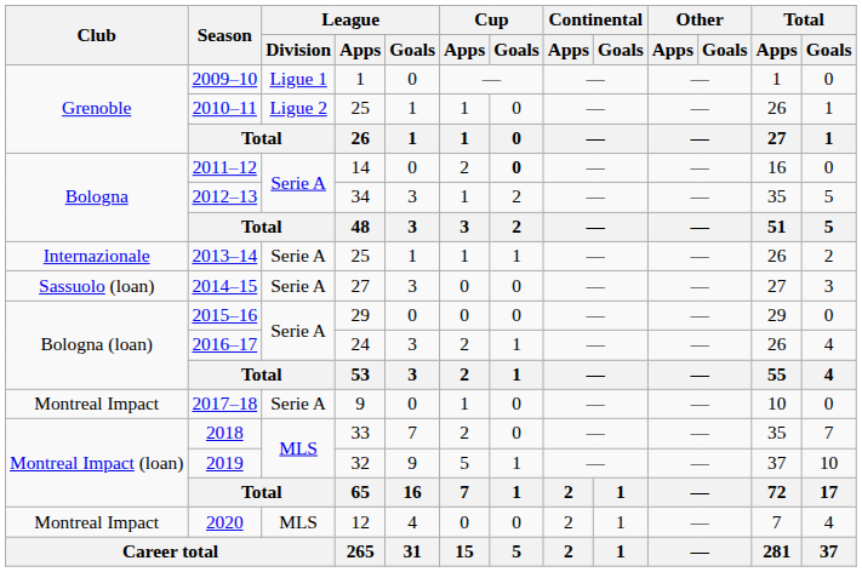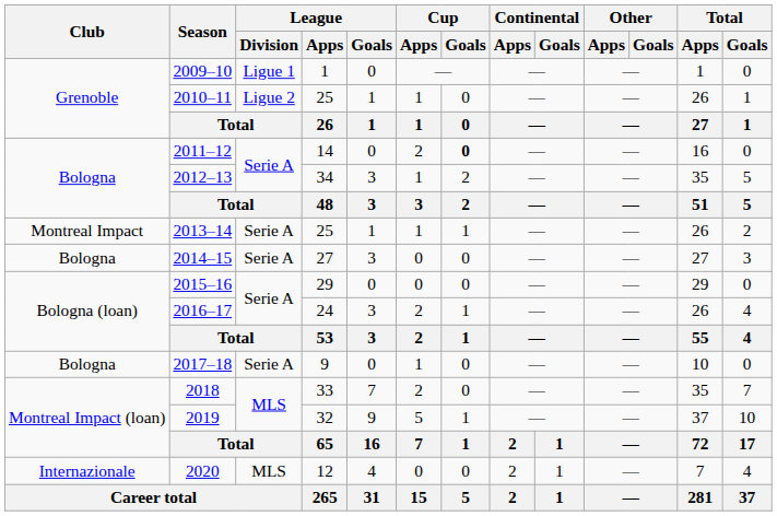 <table class="wikitable" style="text-align:center">
 <tr>
 <th rowspan="2">Club</th>
 <th rowspan="2">Season</th>
 <th colspan="3">League</th>
 <th colspan="2">Cup</th>
 <th colspan="2">Continental</th>
 <th colspan="2">Other</th>
 <th colspan="2">Total</th>
 </tr>
 <tr>
 <th>Division</th>
 <th>Apps</th>
 <th>Goals</th>
 <th>Apps</th>
 <th>Goals</th>
 <th>Apps</th>
 <th>Goals</th>
 <th>Apps</th>
 <th>Goals</th>
 <th>Apps</th>
 <th>Goals</th>
 </tr>
 <tr>
 <td rowspan="3"><a href='#'>Grenoble</a></td>
 <td><a href='#'>2009–10</a></td>
 <td><a href='#'>Ligue 1</a></td>
 <td>1</td>
 <td>0</td>
 <td colspan="2">—</td>
 <td colspan="2">—</td>
 <td colspan="2">—</td>
 <td>1</td>
 <td>0</td>
 </tr>
 <tr>
 <td><a href='#'>2010–11</a></td>
 <td><a href='#'>Ligue 2</a></td>
 <td>25</td>
 <td>1</td>
 <td>1</td>
 <td>0</td>
 <td colspan="2">—</td>
 <td colspan="2">—</td>
 <td>26</td>
 <td>1</td>
 </tr>
 <tr>
 <th colspan="2">Total</th>
 <th>26</th>
 <th>1</th>
 <th>1</th>
 <th>0</th>
 <th colspan="2">—</th>
 <th colspan="2">—</th>
 <th>27</th>
 <th>1</th>
 </tr>
 <tr>
 <td rowspan="3"><a href='#'>Bologna</a></td>
 <td><a href='#'>2011–12</a></td>
 <td rowspan="2"><a href='#'>Serie A</a></td>
 <td>14</td>
 <td>0</td>
 <td>2</td>
 <td><strong>0</strong></td>
 <td colspan="2">—</td>
 <td colspan="2">—</td>
 <td>16</td>
 <td>0</td>
 </tr>
 <tr>
 <td><a href='#'>2012–13</a></td>
 <td>34</td>
 <td>3</td>
 <td>1</td>
 <td>2</td>
 <td colspan="2">—</td>
 <td colspan="2">—</td>
 <td>35</td>
 <td>5</td>
 </tr>
 <tr>
 <th colspan="2">Total</th>
 <th>48</th>
 <th>3</th>
 <th>3</th>
 <th>2</th>
 <th colspan="2">—</th>
 <th colspan="2">—</th>
 <th>51</th>
 <th>5</th>
 </tr>
 <tr>
-<td><a href='#'>Internazionale</a></td>
+<td>Montreal Impact</td>
 <td><a href='#'>2013–14</a></td>
 <td>Serie A</td>
 <td>25</td>
 <td>1</td>
 <td>1</td>
 <td>1</td>
 <td colspan="2">—</td>
 <td colspan="2">—</td>
 <td>26</td>
 <td>2</td>
 </tr>
 <tr>
-<td><a href='#'>Sassuolo</a> (loan)</td>
+<td>Bologna</td>
 <td><a href='#'>2014–15</a></td>
 <td>Serie A</td>
 <td>27</td>
 <td>3</td>
 <td>0</td>
 <td>0</td>
 <td colspan="2">—</td>
 <td colspan="2">—</td>
 <td>27</td>
 <td>3</td>
 </tr>
 <tr>
 <td rowspan="3">Bologna (loan)</td>
 <td><a href='#'>2015–16</a></td>
 <td rowspan="2">Serie A</td>
 <td>29</td>
 <td>0</td>
 <td>0</td>
 <td>0</td>
 <td colspan="2">—</td>
 <td colspan="2">—</td>
 <td>29</td>
 <td>0</td>
 </tr>
 <tr>
 <td><a href='#'>2016–17</a></td>
 <td>24</td>
 <td>3</td>
 <td>2</td>
 <td>1</td>
 <td colspan="2">—</td>
 <td colspan="2">—</td>
 <td>26</td>
 <td>4</td>
 </tr>
 <tr>
 <th colspan="2">Total</th>
 <th>53</th>
 <th>3</th>
 <th>2</th>
 <th>1</th>
 <th colspan="2">—</th>
 <th colspan="2">—</th>
 <th>55</th>
 <th>4</th>
 </tr>
 <tr>
-<td>Montreal Impact</td>
+<td>Bologna</td>
 <td><a href='#'>2017–18</a></td>
 <td>Serie A</td>
 <td>9</td>
 <td>0</td>
 <td>1</td>
 <td>0</td>
 <td colspan="2">—</td>
 <td colspan="2">—</td>
 <td>10</td>
 <td>0</td>
 </tr>
 <tr>
 <td rowspan="3"><a href='#'>Montreal Impact</a> (loan)</td>
 <td><a href='#'>2018</a></td>
 <td rowspan="2"><a href='#'>MLS</a></td>
 <td>33</td>
 <td>7</td>
 <td>2</td>
 <td>0</td>
 <td colspan="2">—</td>
 <td colspan="2">—</td>
 <td>35</td>
 <td>7</td>
 </tr>
 <tr>
 <td><a href='#'>2019</a></td>
 <td>32</td>
 <td>9</td>
 <td>5</td>
 <td>1</td>
 <td colspan="2">—</td>
 <td colspan="2">—</td>
 <td>37</td>
 <td>10</td>
 </tr>
 <tr>
 <th colspan="2">Total</th>
 <th>65</th>
 <th>16</th>
 <th>7</th>
 <th>1</th>
 <th>2</th>
 <th>1</th>
 <th colspan="2">—</th>
 <th>72</th>
 <th>17</th>
 </tr>
 <tr>
-<td>Montreal Impact</td>
+<td><a href='#'>Internazionale</a></td>
 <td><a href='#'>2020</a></td>
 <td>MLS</td>
 <td>12</td>
 <td>4</td>
 <td>0</td>
 <td>0</td>
 <td>2</td>
 <td>1</td>
 <td colspan="2">—</td>
 <td>7</td>
 <td>4</td>
 </tr>
 <tr>
 <th colspan="3">Career total</th>
 <th>265</th>
 <th>31</th>
 <th>15</th>
 <th>5</th>
 <th>2</th>
 <th>1</th>
 <th colspan="2">—</th>
 <th>281</th>
 <th>37</th>
 </tr>
 </table>
